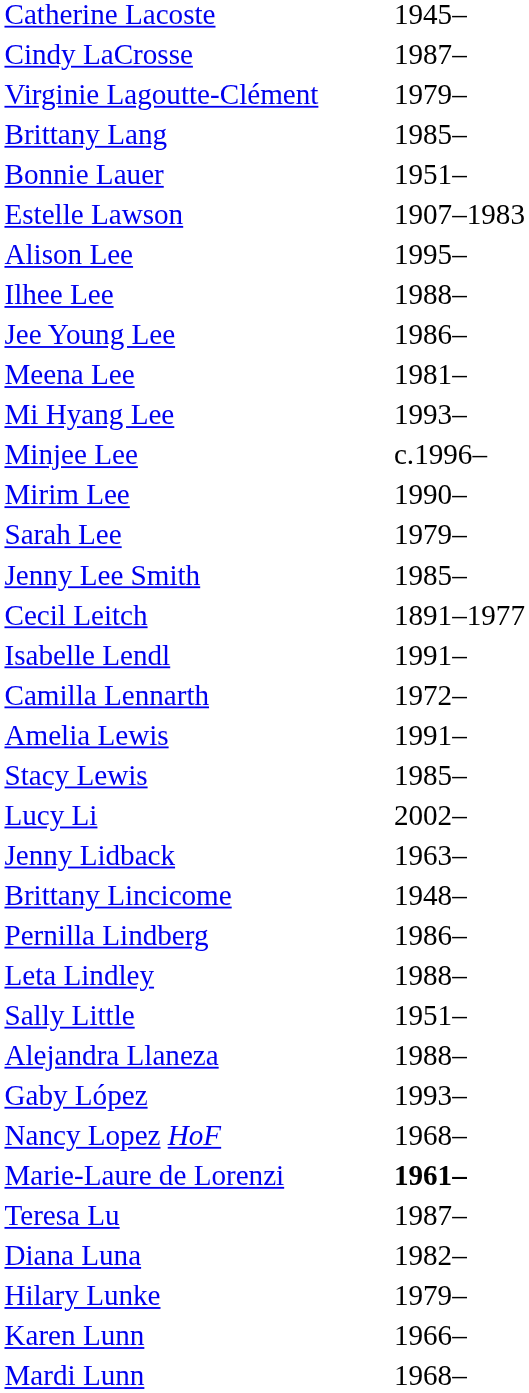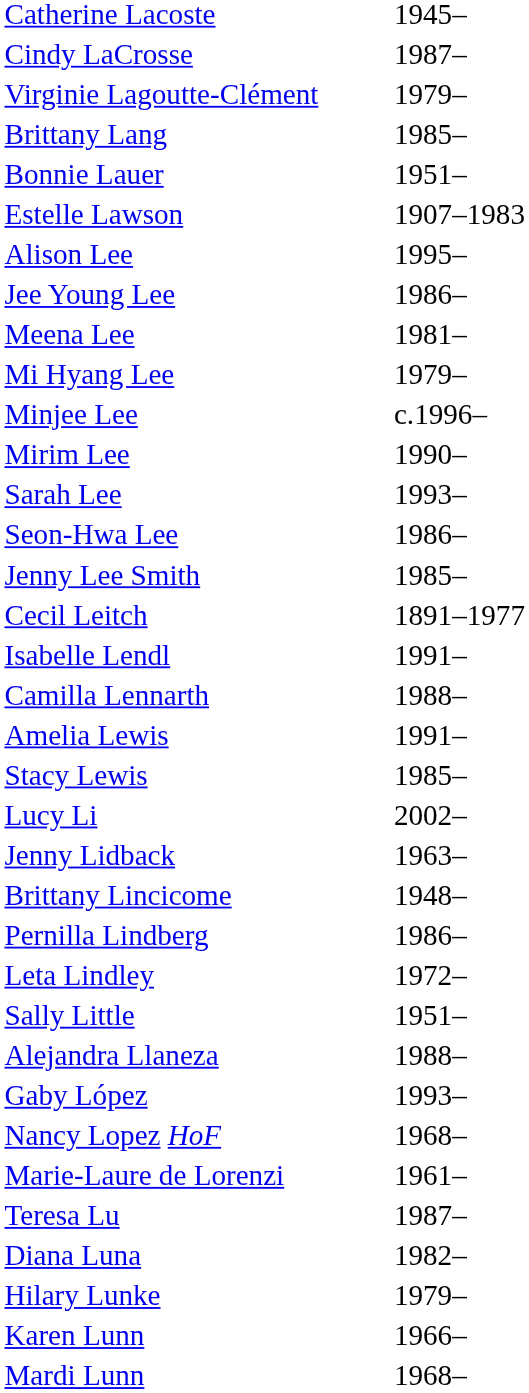 <table>
 <tr>
 <td style="width:210px"> <a href='#'>Catherine Lacoste</a></td>
 <td>1945–</td>
 </tr>
 <tr>
 <td> <a href='#'>Cindy LaCrosse</a></td>
 <td>1987–</td>
 </tr>
 <tr>
 <td> <a href='#'>Virginie Lagoutte-Clément</a></td>
 <td>1979–</td>
 </tr>
 <tr>
 <td> <a href='#'>Brittany Lang</a></td>
 <td>1985–</td>
 </tr>
 <tr>
 <td> <a href='#'>Bonnie Lauer</a></td>
 <td>1951–</td>
 </tr>
 <tr>
 <td> <a href='#'>Estelle Lawson</a></td>
 <td>1907–1983</td>
 </tr>
 <tr>
 <td> <a href='#'>Alison Lee</a></td>
 <td>1995–</td>
 </tr>
 <tr>
-<td> <a href='#'>Ilhee Lee</a></td>
-<td>1988–</td>
-</tr>
-<tr>
 <td> <a href='#'>Jee Young Lee</a></td>
 <td>1986–</td>
 </tr>
 <tr>
 <td> <a href='#'>Meena Lee</a></td>
 <td>1981–</td>
 </tr>
 <tr>
 <td> <a href='#'>Mi Hyang Lee</a></td>
-<td>1993–</td>
+<td>1979–</td>
 </tr>
 <tr>
 <td> <a href='#'>Minjee Lee</a></td>
 <td>c.1996–</td>
 </tr>
 <tr>
 <td> <a href='#'>Mirim Lee</a></td>
 <td>1990–</td>
 </tr>
 <tr>
 <td> <a href='#'>Sarah Lee</a></td>
-<td>1979–</td>
+<td>1993–</td>
+</tr>
+<tr>
+<td> <a href='#'>Seon-Hwa Lee</a></td>
+<td>1986–</td>
 </tr>
 <tr>
 <td> <a href='#'>Jenny Lee Smith</a></td>
 <td>1985–</td>
 </tr>
 <tr>
 <td> <a href='#'>Cecil Leitch</a></td>
 <td>1891–1977</td>
 </tr>
 <tr>
 <td> <a href='#'>Isabelle Lendl</a></td>
 <td>1991–</td>
 </tr>
 <tr>
 <td> <a href='#'>Camilla Lennarth</a></td>
-<td>1972–</td>
+<td>1988–</td>
 </tr>
 <tr>
 <td> <a href='#'>Amelia Lewis</a></td>
 <td>1991–</td>
 </tr>
 <tr>
 <td> <a href='#'>Stacy Lewis</a></td>
 <td>1985–</td>
 </tr>
 <tr>
 <td> <a href='#'>Lucy Li</a></td>
 <td>2002–</td>
 </tr>
 <tr>
 <td> <a href='#'>Jenny Lidback</a></td>
 <td>1963–</td>
 </tr>
 <tr>
 <td> <a href='#'>Brittany Lincicome</a></td>
 <td>1948–</td>
 </tr>
 <tr>
 <td> <a href='#'>Pernilla Lindberg</a></td>
 <td>1986–</td>
 </tr>
 <tr>
 <td> <a href='#'>Leta Lindley</a></td>
-<td>1988–</td>
+<td>1972–</td>
 </tr>
 <tr>
 <td>  <a href='#'>Sally Little</a></td>
 <td>1951–</td>
 </tr>
 <tr>
 <td> <a href='#'>Alejandra Llaneza</a></td>
 <td>1988–</td>
 </tr>
 <tr>
 <td> <a href='#'>Gaby López</a></td>
 <td>1993–</td>
 </tr>
 <tr>
 <td> <a href='#'>Nancy Lopez</a> <em><a href='#'><span>HoF</span></a></em></td>
 <td>1968–</td>
 </tr>
 <tr>
 <td> <a href='#'>Marie-Laure de Lorenzi</a></td>
-<td><strong>1961–</strong></td>
+<td>1961–</td>
 </tr>
 <tr>
 <td> <a href='#'>Teresa Lu</a></td>
 <td>1987–</td>
 </tr>
 <tr>
 <td> <a href='#'>Diana Luna</a></td>
 <td>1982–</td>
 </tr>
 <tr>
 <td> <a href='#'>Hilary Lunke</a></td>
 <td>1979–</td>
 </tr>
 <tr>
 <td> <a href='#'>Karen Lunn</a></td>
 <td>1966–</td>
 </tr>
 <tr>
 <td> <a href='#'>Mardi Lunn</a></td>
 <td>1968–</td>
 </tr>
 </table>
